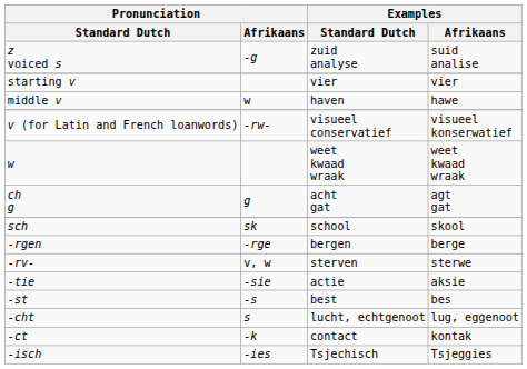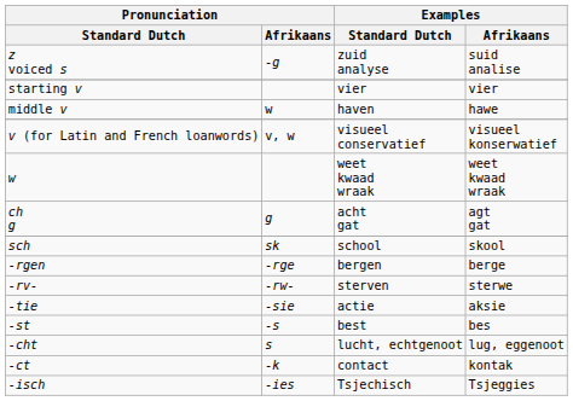 <table class="wikitable">
 <tr>
 <th colspan="2">Pronunciation</th>
 <th colspan="2">Examples</th>
 </tr>
 <tr>
 <th>Standard Dutch</th>
 <th>Afrikaans</th>
 <th>Standard Dutch</th>
 <th>Afrikaans</th>
 </tr>
 <tr>
 <td><em>z</em> <br>voiced <em>s</em> </td>
 <td><em>-g</em> </td>
 <td>zuid <br>analyse </td>
 <td>suid <br>analise </td>
 </tr>
 <tr>
 </tr>
 <tr>
 <td>starting <em>v</em> </td>
 <td></td>
 <td>vier </td>
 <td>vier </td>
 </tr>
 <tr>
 <td>middle <em>v</em> </td>
 <td>w </td>
 <td>haven </td>
 <td>hawe </td>
 </tr>
 <tr>
 </tr>
 <tr>
 <td><em>v</em> (for Latin and French loanwords) </td>
-<td><em>-rw-</em> </td>
+<td>v, w </td>
 <td>visueel <br>conservatief </td>
 <td>visueel <br>konserwatief </td>
 </tr>
 <tr>
 <td><em>w</em> </td>
 <td></td>
 <td>weet <br>kwaad <br>wraak </td>
 <td>weet <br>kwaad <br>wraak </td>
 </tr>
 <tr>
 <td><em>ch</em> <br><em>g</em> </td>
 <td><em>g</em> </td>
 <td>acht <br>gat </td>
 <td>agt <br>gat </td>
 </tr>
 <tr>
 </tr>
 <tr>
 <td><em>sch</em> </td>
 <td><em>sk</em> </td>
 <td>school </td>
 <td>skool </td>
 </tr>
 <tr>
 <td><em>-rgen</em> </td>
 <td><em>-rge</em> </td>
 <td>bergen </td>
 <td>berge </td>
 </tr>
 <tr>
 <td><em>-rv-</em> </td>
-<td>v, w </td>
+<td><em>-rw-</em> </td>
 <td>sterven </td>
 <td>sterwe </td>
 </tr>
 <tr>
 <td><em>-tie</em> </td>
 <td><em>-sie</em> </td>
 <td>actie </td>
 <td>aksie </td>
 </tr>
 <tr>
 <td><em>-st</em> </td>
 <td><em>-s</em> </td>
 <td>best </td>
 <td>bes </td>
 </tr>
 <tr>
 <td><em>-cht</em> </td>
 <td><em>s</em> </td>
 <td>lucht, echtgenoot </td>
 <td>lug, eggenoot </td>
 </tr>
 <tr>
 <td><em>-ct</em> </td>
 <td><em>-k</em> </td>
 <td>contact </td>
 <td>kontak </td>
 </tr>
 <tr>
 <td><em>-isch</em> </td>
 <td><em>-ies</em> </td>
 <td>Tsjechisch </td>
 <td>Tsjeggies </td>
 </tr>
 </table>
